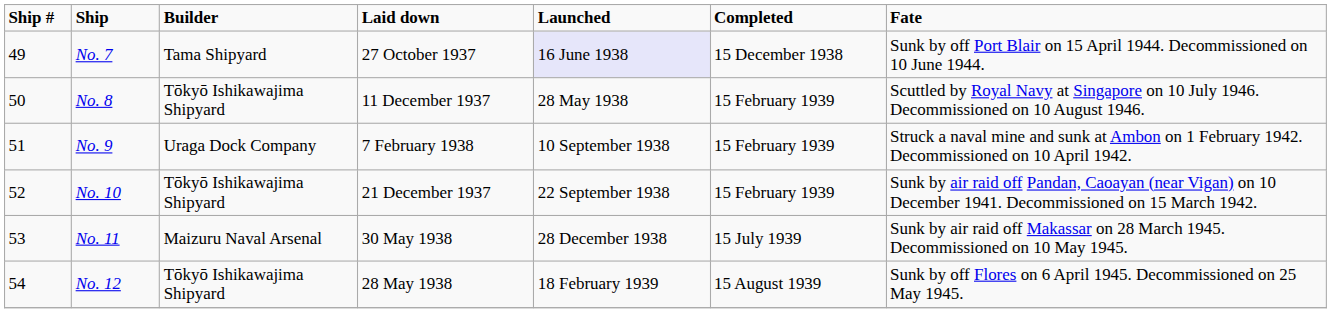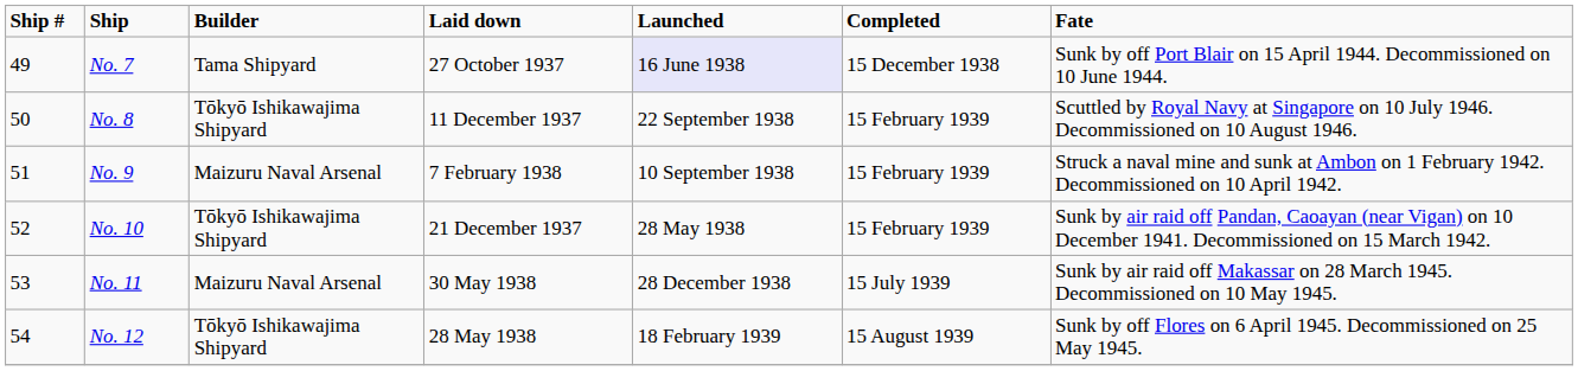 <table class="wikitable">
 <tr>
 <td width="3%"><strong>Ship #</strong></td>
 <td width="4%"><strong>Ship</strong></td>
 <td width="9%"><strong>Builder</strong></td>
 <td width="8%" bgcolor=><strong>Laid down</strong></td>
 <td width="8%" bgcolor=><strong>Launched</strong></td>
 <td width="8%" bgcolor=><strong>Completed</strong></td>
 <td width="20%" bgcolor=><strong>Fate</strong></td>
 </tr>
 <tr>
 <td>49</td>
 <td><a href='#'><em>No. 7</em></a></td>
 <td>Tama Shipyard</td>
 <td>27 October 1937</td>
 <td style="background: lavender;">16 June 1938</td>
 <td>15 December 1938</td>
 <td>Sunk by  off <a href='#'>Port Blair</a> on 15 April 1944. Decommissioned on 10 June 1944.</td>
 </tr>
 <tr>
 <td>50</td>
 <td><a href='#'><em>No. 8</em></a></td>
 <td>Tōkyō Ishikawajima Shipyard</td>
 <td>11 December 1937</td>
-<td>28 May 1938</td>
+<td>22 September 1938</td>
 <td>15 February 1939</td>
 <td>Scuttled by <a href='#'>Royal Navy</a> at <a href='#'>Singapore</a> on 10 July 1946. Decommissioned on 10 August 1946.</td>
 </tr>
 <tr>
 <td>51</td>
 <td><a href='#'><em>No. 9</em></a></td>
-<td>Uraga Dock Company</td>
+<td>Maizuru Naval Arsenal</td>
 <td>7 February 1938</td>
 <td>10 September 1938</td>
 <td>15 February 1939</td>
 <td>Struck a naval mine and sunk at <a href='#'>Ambon</a> on 1 February 1942. Decommissioned on 10 April 1942.</td>
 </tr>
 <tr>
 <td>52</td>
 <td><a href='#'><em>No. 10</em></a></td>
 <td>Tōkyō Ishikawajima Shipyard</td>
 <td>21 December 1937</td>
-<td>22 September 1938</td>
+<td>28 May 1938</td>
 <td>15 February 1939</td>
 <td>Sunk by <a href='#'>air raid off</a> <a href='#'>Pandan, Caoayan (near Vigan)</a> on 10 December 1941. Decommissioned on 15 March 1942.</td>
 </tr>
 <tr>
 <td>53</td>
 <td><a href='#'><em>No. 11</em></a></td>
 <td>Maizuru Naval Arsenal</td>
 <td>30 May 1938</td>
 <td>28 December 1938</td>
 <td>15 July 1939</td>
 <td>Sunk by air raid off <a href='#'>Makassar</a> on 28 March 1945. Decommissioned on 10 May 1945.</td>
 </tr>
 <tr>
 <td>54</td>
 <td><a href='#'><em>No. 12</em></a></td>
 <td>Tōkyō Ishikawajima Shipyard</td>
 <td>28 May 1938</td>
 <td>18 February 1939</td>
 <td>15 August 1939</td>
 <td>Sunk by  off <a href='#'>Flores</a>  on 6 April 1945. Decommissioned on 25 May 1945.</td>
 </tr>
 <tr>
 </tr>
 </table>
